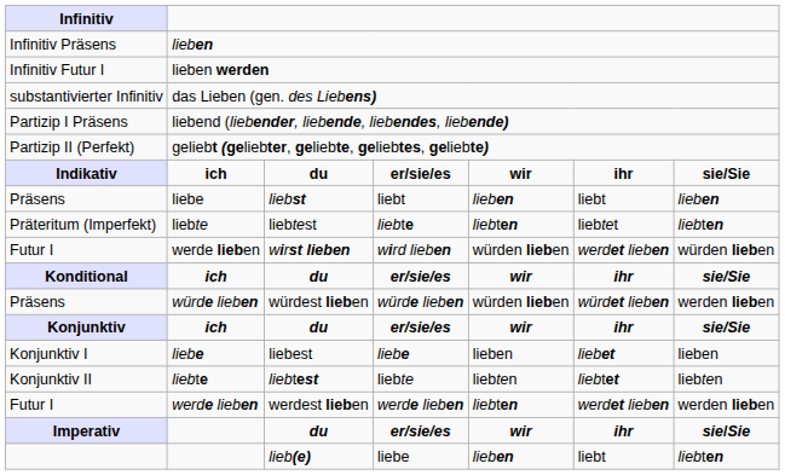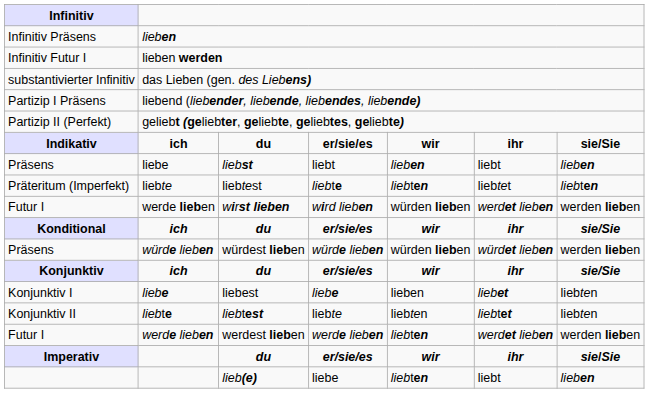 <table border="2" cellpadding="4" cellspacing="0" style="margin: 1em 1em 1em 0; background: #f9f9f9; border: 1px #aaa solid; border-collapse: collapse; font-size: 95%;">
 <tr>
 <th bgcolor="#E0E0FF">Infinitiv</th>
 <th colspan="6"></th>
 </tr>
 <tr>
 <td>Infinitiv Präsens</td>
 <td colspan="6"><em>lieb<strong>en<strong><em></td>
 </tr>
 <tr>
 <td>Infinitiv Futur I</td>
 <td colspan="6"></em>lieb</strong>en<strong> werden<em></td>
 </tr>
 <tr>
 <td>substantivierter Infinitiv</td>
 <td colspan="6"></em>das Lieb</strong>en</em></strong> (gen. <em>des Lieb<strong>ens<strong><em>)</td>
 </tr>
 <tr>
 <td>Partizip I Präsens</td>
 <td colspan="6"></em>lieb</strong>end</em></strong> (<em>lieb<strong>ender</strong>, lieb<strong>ende</strong>, lieb<strong>endes</strong>, lieb<strong>ende<strong><em>)</td>
 </tr>
 <tr>
 <td>Partizip II (Perfekt)</td>
 <td colspan="6"></em></strong>ge</strong>lieb<strong>t<strong><em> (</em></strong>ge</strong>lieb<strong>ter</strong>, <strong>ge</strong>lieb<strong>te</strong>, <strong>ge</strong>lieb<strong>tes</strong>, <strong>ge</strong>lieb<strong>te<strong><em>)</td>
 </tr>
 <tr>
 <th bgcolor="#E0E0FF">Indikativ</th>
 <th></em>ich<em></th>
 <th></em>du<em></th>
 <th></em>er/sie/es<em></th>
 <th></em>wir<em></th>
 <th></em>ihr<em></th>
 <th></em>sie/Sie<em></th>
 </tr>
 <tr>
 <td>Präsens</td>
 <td></em>lieb</strong>e</em></strong></td>
 <td><em>lieb<strong>st<strong><em></td>
 <td></em>lieb</strong>t</em></strong></td>
 <td><em>lieb<strong>en<strong><em></td>
 <td></em>lieb</strong>t</em></strong></td>
 <td><em>lieb<strong>en<strong><em></td>
 </tr>
 <tr>
 <td>Präteritum (Imperfekt)</td>
 <td></em>lieb<em>t</strong>e<strong></td>
 <td></em>lieb<em>t</strong>e</em>st</em></strong></td>
 <td><em>lieb</em>t<strong>e</strong></td>
 <td><em>lieb</em>t<strong>e<em>n<strong><em></td>
 <td></em>lieb<em>t</strong>e</em>t</em></strong></td>
 <td><em>lieb</em>t<strong>e<em>n<strong><em></td>
 </tr>
 <tr>
 <td>Futur I</td>
 <td></em>werd</strong>e<strong> lieb</strong>en</em></strong></td>
 <td><em>w<strong>i</strong>r<strong><em>st<strong> </em>lieb</strong>en</em></strong></td>
 <td><em>w<strong>i</strong>rd lieb<strong>en<strong><em></td>
 <td></em>würd</strong>en<strong> lieb</strong>en</em></strong></td>
 <td><em>werd<strong>et</strong> lieb<strong>en<strong><em></td>
-<td></em>würd</strong>en<strong> lieb</strong>en</em></strong></td>
+<td></em>werd</strong>en<strong> lieb</strong>en</em></strong></td>
 </tr>
 <tr>
 <th bgcolor="#E0E0FF">Konditional</th>
 <th><em>ich</em></th>
 <th><em>du</em></th>
 <th><em>er/sie/es</em></th>
 <th><em>wir</em></th>
 <th><em>ihr</em></th>
 <th><em>sie/Sie</em></th>
 </tr>
 <tr>
 <td>Präsens</td>
 <td><em>würd<strong>e</strong> lieb<strong>en<strong><em></td>
 <td></em>würd</strong>est<strong> lieb</strong>en</em></strong></td>
 <td><em>würd<strong>e</strong> lieb<strong>en<strong><em></td>
 <td></em>würd</strong>en<strong> lieb</strong>en</em></strong></td>
 <td><em>würd<strong>et</strong> lieb<strong>en<strong><em></td>
 <td></em>werd</strong>en<strong> lieb</strong>en</em></strong></td>
 </tr>
 <tr>
 <th bgcolor="#E0E0FF">Konjunktiv</th>
 <th><em>ich</em></th>
 <th><em>du</em></th>
 <th><em>er/sie/es</em></th>
 <th><em>wir</em></th>
 <th><em>ihr</em></th>
 <th><em>sie/Sie</em></th>
 </tr>
 <tr>
 <td>Konjunktiv I</td>
 <td><em>lieb<strong>e<strong><em></td>
 <td></em>lieb</strong>est</em></strong></td>
 <td><em>lieb<strong>e<strong><em></td>
 <td></em>lieb</strong>en</em></strong></td>
 <td><em>lieb<strong>et<strong><em></td>
-<td></em>lieb</strong>en</em></strong></td>
+<td></em>lieb<em>t</strong>e</em>n</em></strong></td>
 </tr>
 <tr>
 <td>Konjunktiv II</td>
 <td><em>lieb</em>t<strong>e</strong></td>
 <td><em>lieb</em>t<strong>e<em>st<strong><em></td>
 <td></em>lieb<em>t</strong>e<strong></td>
 <td></em>lieb<em>t</strong>e</em>n</em></strong></td>
 <td><em>lieb</em>t<strong>e<em>t<strong><em></td>
 <td></em>lieb<em>t</strong>e</em>n</em></strong></td>
 </tr>
 <tr>
 <td>Futur I</td>
 <td><em>werd<strong>e</strong> lieb<strong>en<strong><em></td>
 <td></em>werd</strong>est<strong> lieb</strong>en</em></strong></td>
 <td><em>werd<strong>e</strong> lieb<strong>en<strong><em></td>
 <td><em>lieb</em>t<strong>e<em>n<strong><em></td>
 <td><em>werd<strong>et</strong> lieb<strong>en<strong><em></td>
 <td></em>werd</strong>en<strong> lieb</strong>en</em></strong></td>
 </tr>
 <tr>
 <th bgcolor="#E0E0FF">Imperativ</th>
 <th> </th>
 <th><em>du</em></th>
 <th><em>er/sie/es</em></th>
 <th><em>wir</em></th>
 <th><em>ihr</em></th>
 <th><em>sie</em>/<em>Sie</em></th>
 </tr>
 <tr>
 <td> </td>
 <td> </td>
 <td><em>lieb<strong>(e)<strong><em></td>
 <td></em>lieb</strong>e</em></strong></td>
+<td><em>lieb</em>t<strong>e<em>n<strong><em></td>
+<td></em>lieb</strong>t</em></strong></td>
 <td><em>lieb<strong>en<strong><em></td>
-<td></em>lieb</strong>t</em></strong></td>
-<td><em>lieb</em>t<strong>e<em>n<strong><em></td>
 </tr>
 </table>
